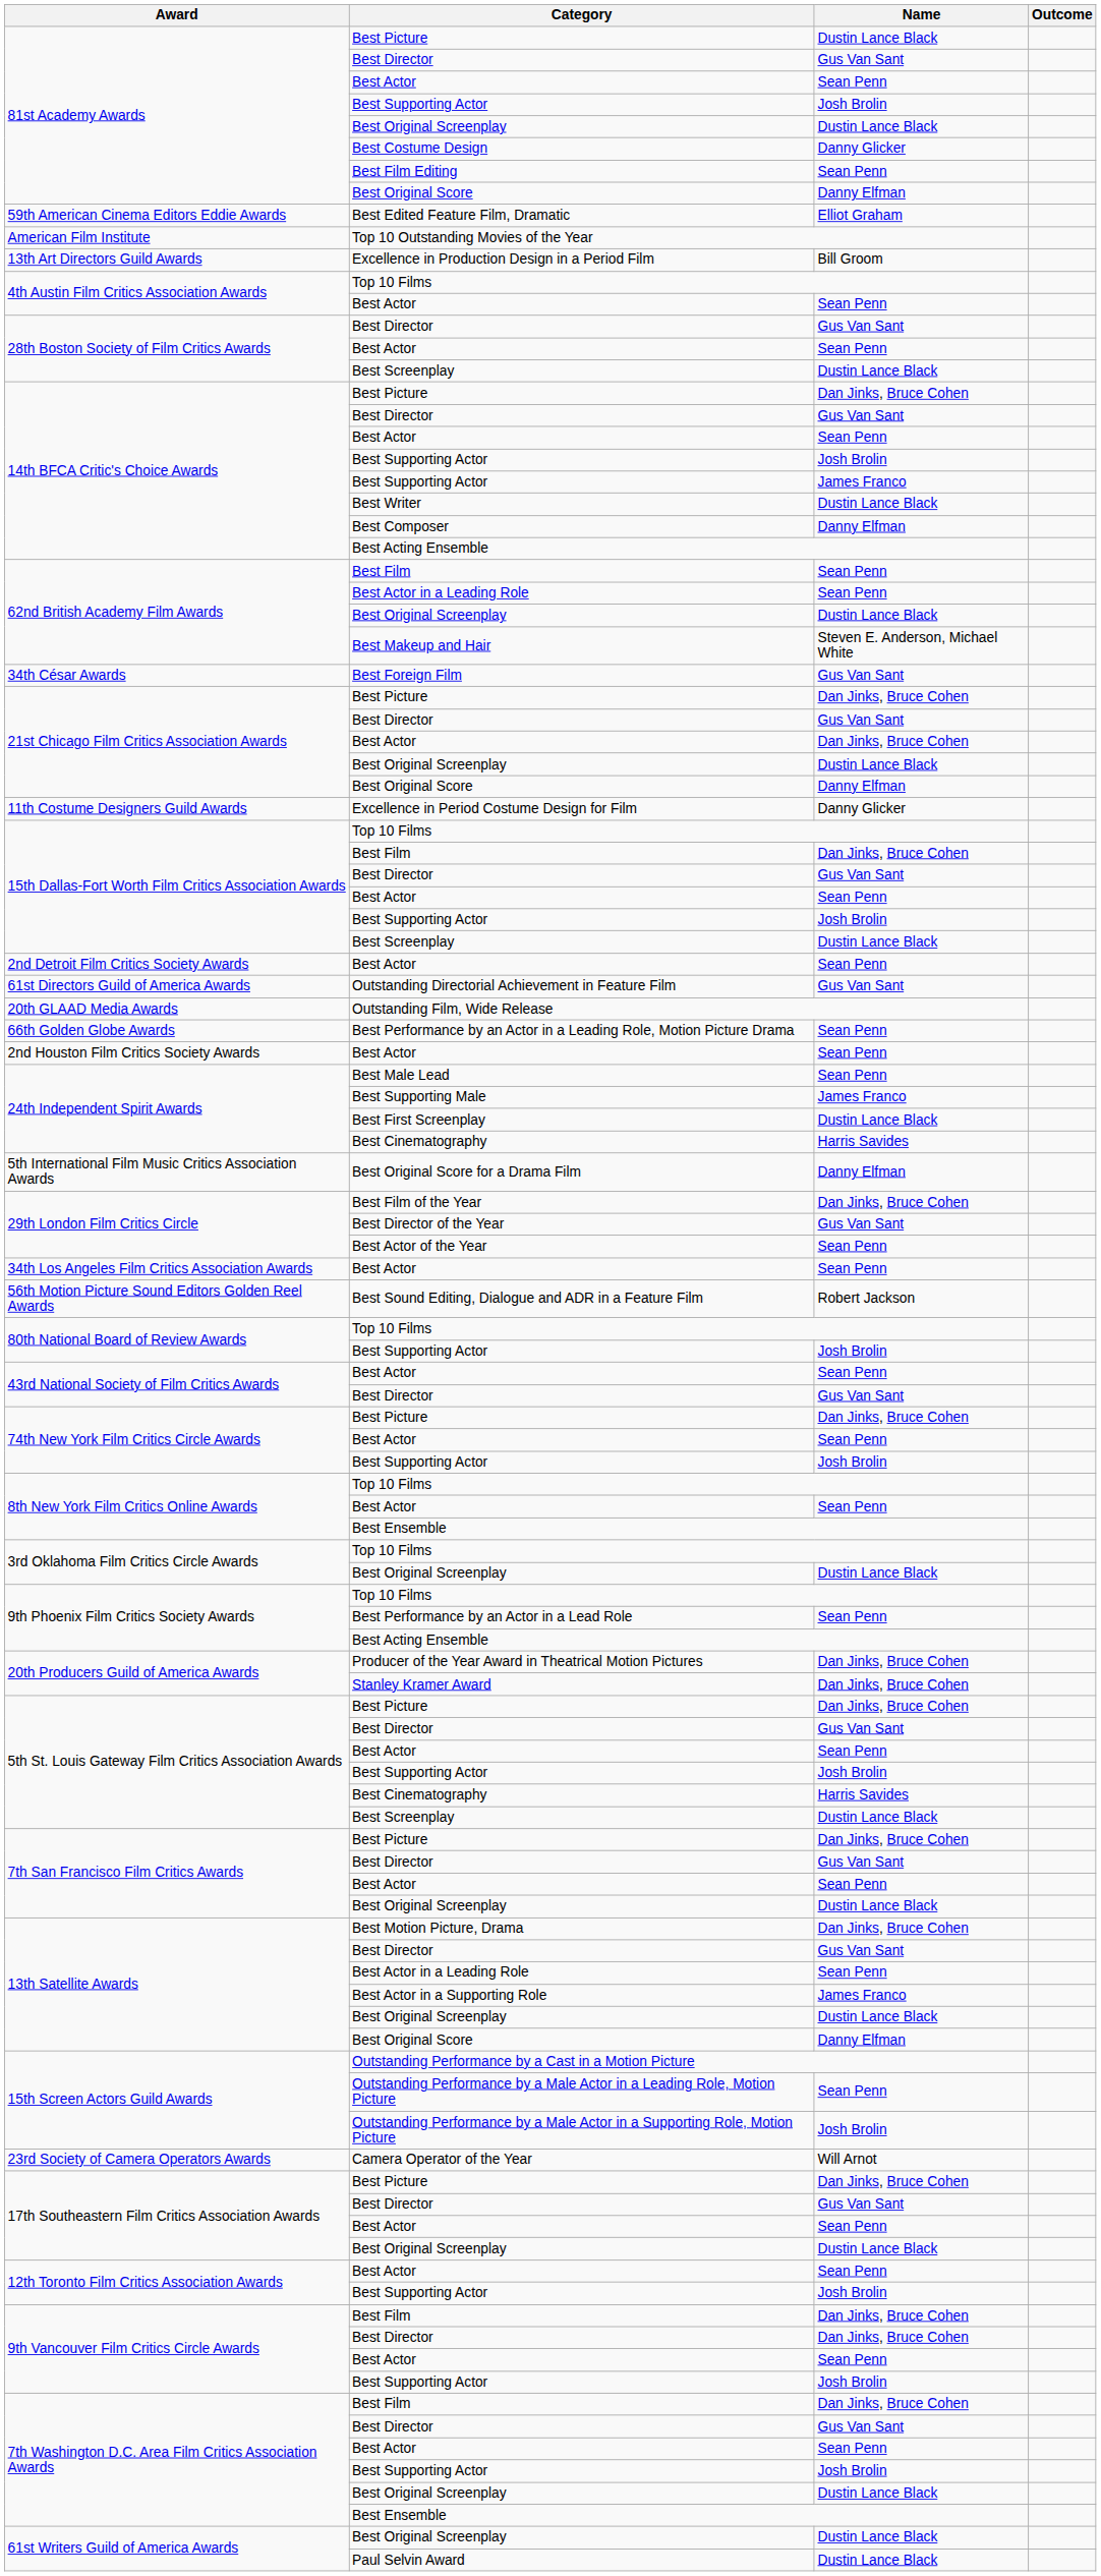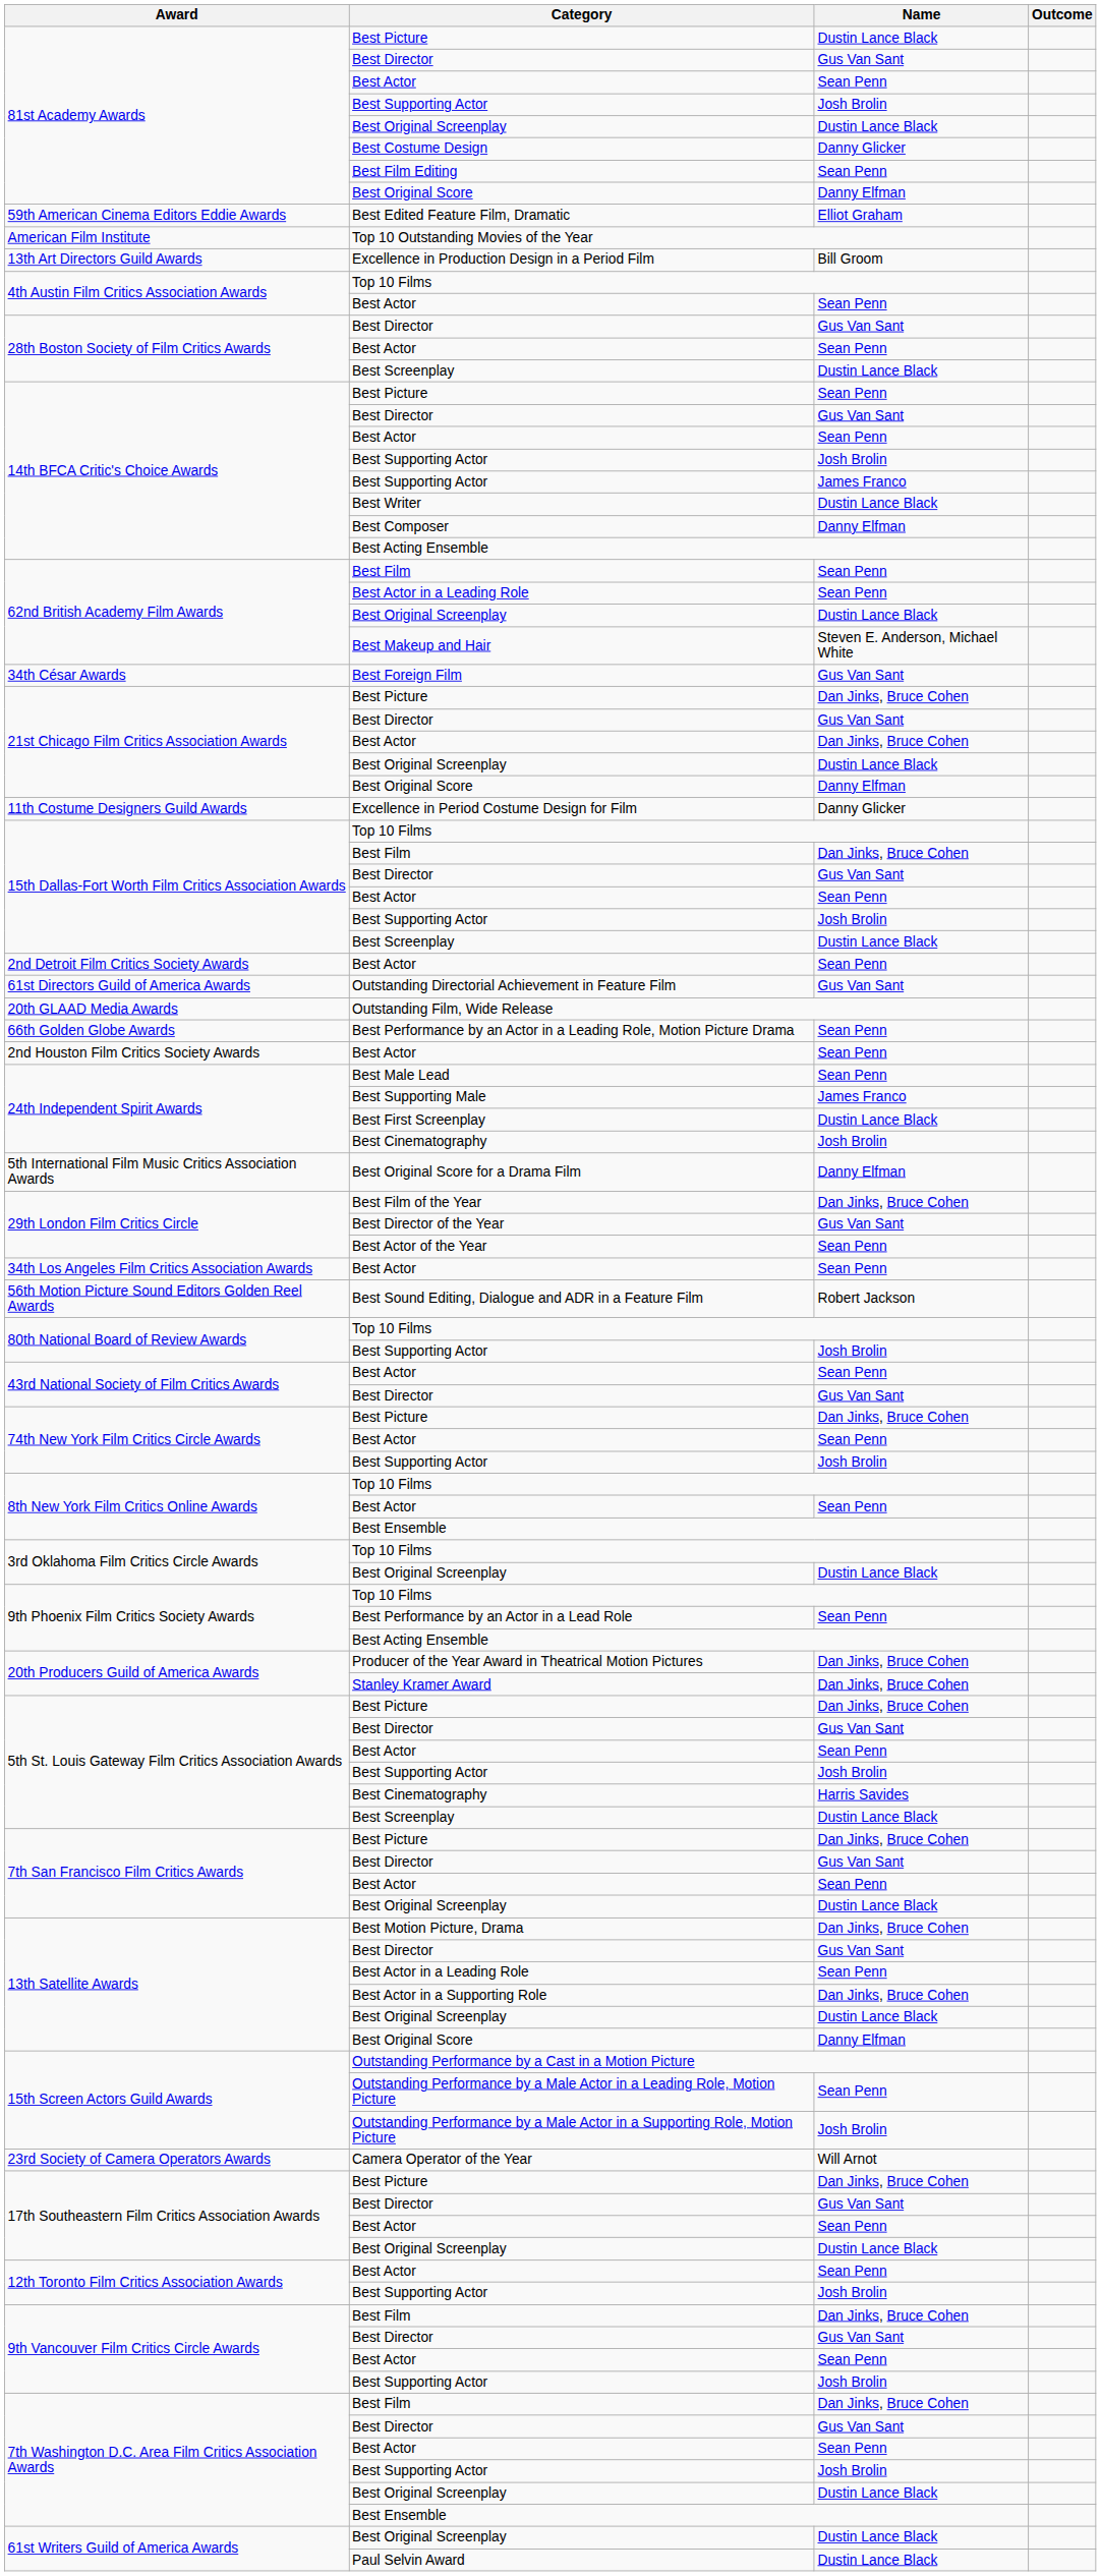 <table class="wikitable sortable" border="1" style="font-size: 100%;">
 <tr>
 <th>Award</th>
 <th>Category</th>
 <th>Name</th>
 <th>Outcome</th>
 </tr>
 <tr>
 <td rowspan="8"><a href='#'>81st Academy Awards</a></td>
 <td><a href='#'>Best Picture</a></td>
 <td><a href='#'>Dustin Lance Black</a></td>
 <td></td>
 </tr>
 <tr>
 <td><a href='#'>Best Director</a></td>
 <td><a href='#'>Gus Van Sant</a></td>
 <td></td>
 </tr>
 <tr>
 <td><a href='#'>Best Actor</a></td>
 <td><a href='#'>Sean Penn</a></td>
 <td></td>
 </tr>
 <tr>
 <td><a href='#'>Best Supporting Actor</a></td>
 <td><a href='#'>Josh Brolin</a></td>
 <td></td>
 </tr>
 <tr>
 <td><a href='#'>Best Original Screenplay</a></td>
 <td><a href='#'>Dustin Lance Black</a></td>
 <td></td>
 </tr>
 <tr>
 <td><a href='#'>Best Costume Design</a></td>
 <td><a href='#'>Danny Glicker</a></td>
 <td></td>
 </tr>
 <tr>
 <td><a href='#'>Best Film Editing</a></td>
 <td><a href='#'>Sean Penn</a></td>
 <td></td>
 </tr>
 <tr>
 <td><a href='#'>Best Original Score</a></td>
 <td><a href='#'>Danny Elfman</a></td>
 <td></td>
 </tr>
 <tr>
 <td><a href='#'>59th American Cinema Editors Eddie Awards</a></td>
 <td>Best Edited Feature Film, Dramatic</td>
 <td><a href='#'>Elliot Graham</a></td>
 <td></td>
 </tr>
 <tr>
 <td><a href='#'>American Film Institute</a></td>
 <td colspan="2">Top 10 Outstanding Movies of the Year</td>
 <td></td>
 </tr>
 <tr>
 <td><a href='#'>13th Art Directors Guild Awards</a></td>
 <td>Excellence in Production Design in a Period Film</td>
 <td>Bill Groom</td>
 <td></td>
 </tr>
 <tr>
 <td rowspan="2"><a href='#'>4th Austin Film Critics Association Awards</a></td>
 <td colspan="2">Top 10 Films</td>
 <td></td>
 </tr>
 <tr>
 <td>Best Actor</td>
 <td><a href='#'>Sean Penn</a></td>
 <td></td>
 </tr>
 <tr>
 <td rowspan="3"><a href='#'>28th Boston Society of Film Critics Awards</a></td>
 <td>Best Director</td>
 <td><a href='#'>Gus Van Sant</a></td>
 <td></td>
 </tr>
 <tr>
 <td>Best Actor</td>
 <td><a href='#'>Sean Penn</a></td>
 <td></td>
 </tr>
 <tr>
 <td>Best Screenplay</td>
 <td><a href='#'>Dustin Lance Black</a></td>
 <td></td>
 </tr>
 <tr>
 <td rowspan="8"><a href='#'>14th BFCA Critic's Choice Awards</a></td>
 <td>Best Picture</td>
-<td><a href='#'>Dan Jinks</a>, <a href='#'>Bruce Cohen</a></td>
+<td><a href='#'>Sean Penn</a></td>
 <td></td>
 </tr>
 <tr>
 <td>Best Director</td>
 <td><a href='#'>Gus Van Sant</a></td>
 <td></td>
 </tr>
 <tr>
 <td>Best Actor</td>
 <td><a href='#'>Sean Penn</a></td>
 <td></td>
 </tr>
 <tr>
 <td>Best Supporting Actor</td>
 <td><a href='#'>Josh Brolin</a></td>
 <td></td>
 </tr>
 <tr>
 <td>Best Supporting Actor</td>
 <td><a href='#'>James Franco</a></td>
 <td></td>
 </tr>
 <tr>
 <td>Best Writer</td>
 <td><a href='#'>Dustin Lance Black</a></td>
 <td></td>
 </tr>
 <tr>
 <td>Best Composer</td>
 <td><a href='#'>Danny Elfman</a></td>
 <td></td>
 </tr>
 <tr>
 <td colspan="2">Best Acting Ensemble</td>
 <td></td>
 </tr>
 <tr>
 <td rowspan="4"><a href='#'>62nd British Academy Film Awards</a></td>
 <td><a href='#'>Best Film</a></td>
 <td><a href='#'>Sean Penn</a></td>
 <td></td>
 </tr>
 <tr>
 <td><a href='#'>Best Actor in a Leading Role</a></td>
 <td><a href='#'>Sean Penn</a></td>
 <td></td>
 </tr>
 <tr>
 <td><a href='#'>Best Original Screenplay</a></td>
 <td><a href='#'>Dustin Lance Black</a></td>
 <td></td>
 </tr>
 <tr>
 <td><a href='#'>Best Makeup and Hair</a></td>
 <td>Steven E. Anderson, Michael White</td>
 <td></td>
 </tr>
 <tr>
 <td><a href='#'>34th César Awards</a></td>
 <td><a href='#'>Best Foreign Film</a></td>
 <td><a href='#'>Gus Van Sant</a></td>
 <td></td>
 </tr>
 <tr>
 <td rowspan="5"><a href='#'>21st Chicago Film Critics Association Awards</a></td>
 <td>Best Picture</td>
 <td><a href='#'>Dan Jinks</a>, <a href='#'>Bruce Cohen</a></td>
 <td></td>
 </tr>
 <tr>
 <td>Best Director</td>
 <td><a href='#'>Gus Van Sant</a></td>
 <td></td>
 </tr>
 <tr>
 <td>Best Actor</td>
 <td><a href='#'>Dan Jinks</a>, <a href='#'>Bruce Cohen</a></td>
 <td></td>
 </tr>
 <tr>
 <td>Best Original Screenplay</td>
 <td><a href='#'>Dustin Lance Black</a></td>
 <td></td>
 </tr>
 <tr>
 <td>Best Original Score</td>
 <td><a href='#'>Danny Elfman</a></td>
 <td></td>
 </tr>
 <tr>
 <td><a href='#'>11th Costume Designers Guild Awards</a></td>
 <td>Excellence in Period Costume Design for Film</td>
 <td>Danny Glicker</td>
 <td></td>
 </tr>
 <tr>
 <td rowspan="6"><a href='#'>15th Dallas-Fort Worth Film Critics Association Awards</a></td>
 <td colspan="2">Top 10 Films</td>
 <td></td>
 </tr>
 <tr>
 <td>Best Film</td>
 <td><a href='#'>Dan Jinks</a>, <a href='#'>Bruce Cohen</a></td>
 <td></td>
 </tr>
 <tr>
 <td>Best Director</td>
 <td><a href='#'>Gus Van Sant</a></td>
 <td></td>
 </tr>
 <tr>
 <td>Best Actor</td>
 <td><a href='#'>Sean Penn</a></td>
 <td></td>
 </tr>
 <tr>
 <td>Best Supporting Actor</td>
 <td><a href='#'>Josh Brolin</a></td>
 <td></td>
 </tr>
 <tr>
 <td>Best Screenplay</td>
 <td><a href='#'>Dustin Lance Black</a></td>
 <td></td>
 </tr>
 <tr>
 <td><a href='#'>2nd Detroit Film Critics Society Awards</a></td>
 <td>Best Actor</td>
 <td><a href='#'>Sean Penn</a></td>
 <td></td>
 </tr>
 <tr>
 <td><a href='#'>61st Directors Guild of America Awards</a></td>
 <td>Outstanding Directorial Achievement in Feature Film</td>
 <td><a href='#'>Gus Van Sant</a></td>
 <td></td>
 </tr>
 <tr>
 <td><a href='#'>20th GLAAD Media Awards</a></td>
 <td colspan="2">Outstanding Film, Wide Release</td>
 <td></td>
 </tr>
 <tr>
 <td><a href='#'>66th Golden Globe Awards</a></td>
 <td>Best Performance by an Actor in a Leading Role, Motion Picture Drama</td>
 <td><a href='#'>Sean Penn</a></td>
 <td></td>
 </tr>
 <tr>
 <td>2nd Houston Film Critics Society Awards</td>
 <td>Best Actor</td>
 <td><a href='#'>Sean Penn</a></td>
 <td></td>
 </tr>
 <tr>
 <td rowspan="4"><a href='#'>24th Independent Spirit Awards</a></td>
 <td>Best Male Lead</td>
 <td><a href='#'>Sean Penn</a></td>
 <td></td>
 </tr>
 <tr>
 <td>Best Supporting Male</td>
 <td><a href='#'>James Franco</a></td>
 <td></td>
 </tr>
 <tr>
 <td>Best First Screenplay</td>
 <td><a href='#'>Dustin Lance Black</a></td>
 <td></td>
 </tr>
 <tr>
 <td>Best Cinematography</td>
-<td><a href='#'>Harris Savides</a></td>
+<td><a href='#'>Josh Brolin</a></td>
 <td></td>
 </tr>
 <tr>
 <td rowspan="1">5th International Film Music Critics Association Awards</td>
 <td>Best Original Score for a Drama Film</td>
 <td><a href='#'>Danny Elfman</a></td>
 <td></td>
 </tr>
 <tr>
 <td rowspan="3"><a href='#'>29th London Film Critics Circle</a></td>
 <td>Best Film of the Year</td>
 <td><a href='#'>Dan Jinks</a>, <a href='#'>Bruce Cohen</a></td>
 <td></td>
 </tr>
 <tr>
 <td>Best Director of the Year</td>
 <td><a href='#'>Gus Van Sant</a></td>
 <td></td>
 </tr>
 <tr>
 <td>Best Actor of the Year</td>
 <td><a href='#'>Sean Penn</a></td>
 <td></td>
 </tr>
 <tr>
 <td><a href='#'>34th Los Angeles Film Critics Association Awards</a></td>
 <td>Best Actor</td>
 <td><a href='#'>Sean Penn</a></td>
 <td></td>
 </tr>
 <tr>
 <td><a href='#'>56th Motion Picture Sound Editors Golden Reel Awards</a></td>
 <td>Best Sound Editing, Dialogue and ADR in a Feature Film</td>
 <td>Robert Jackson</td>
 <td></td>
 </tr>
 <tr>
 <td rowspan="2"><a href='#'>80th National Board of Review Awards</a></td>
 <td colspan="2">Top 10 Films</td>
 <td></td>
 </tr>
 <tr>
 <td>Best Supporting Actor</td>
 <td><a href='#'>Josh Brolin</a></td>
 <td></td>
 </tr>
 <tr>
 <td rowspan="2"><a href='#'>43rd National Society of Film Critics Awards</a></td>
 <td>Best Actor</td>
 <td><a href='#'>Sean Penn</a></td>
 <td></td>
 </tr>
 <tr>
 <td>Best Director</td>
 <td><a href='#'>Gus Van Sant</a></td>
 <td></td>
 </tr>
 <tr>
 <td rowspan="3"><a href='#'>74th New York Film Critics Circle Awards</a></td>
 <td>Best Picture</td>
 <td><a href='#'>Dan Jinks</a>, <a href='#'>Bruce Cohen</a></td>
 <td></td>
 </tr>
 <tr>
 <td>Best Actor</td>
 <td><a href='#'>Sean Penn</a></td>
 <td></td>
 </tr>
 <tr>
 <td>Best Supporting Actor</td>
 <td><a href='#'>Josh Brolin</a></td>
 <td></td>
 </tr>
 <tr>
 <td rowspan="3"><a href='#'>8th New York Film Critics Online Awards</a></td>
 <td colspan="2">Top 10 Films</td>
 <td></td>
 </tr>
 <tr>
 <td>Best Actor</td>
 <td><a href='#'>Sean Penn</a></td>
 <td></td>
 </tr>
 <tr>
 <td colspan="2">Best Ensemble</td>
 <td></td>
 </tr>
 <tr>
 <td rowspan="2">3rd Oklahoma Film Critics Circle Awards</td>
 <td colspan="2">Top 10 Films</td>
 <td></td>
 </tr>
 <tr>
 <td>Best Original Screenplay</td>
 <td><a href='#'>Dustin Lance Black</a></td>
 <td></td>
 </tr>
 <tr>
 <td rowspan="3">9th Phoenix Film Critics Society Awards</td>
 <td colspan="2">Top 10 Films</td>
 <td></td>
 </tr>
 <tr>
 <td>Best Performance by an Actor in a Lead Role</td>
 <td><a href='#'>Sean Penn</a></td>
 <td></td>
 </tr>
 <tr>
 <td colspan="2">Best Acting Ensemble</td>
 <td></td>
 </tr>
 <tr>
 <td rowspan="2"><a href='#'>20th Producers Guild of America Awards</a></td>
 <td>Producer of the Year Award in Theatrical Motion Pictures</td>
 <td><a href='#'>Dan Jinks</a>, <a href='#'>Bruce Cohen</a></td>
 <td></td>
 </tr>
 <tr>
 <td><a href='#'>Stanley Kramer Award</a></td>
 <td><a href='#'>Dan Jinks</a>, <a href='#'>Bruce Cohen</a></td>
 <td></td>
 </tr>
 <tr>
 <td rowspan="6">5th St. Louis Gateway Film Critics Association Awards</td>
 <td>Best Picture</td>
 <td><a href='#'>Dan Jinks</a>, <a href='#'>Bruce Cohen</a></td>
 <td></td>
 </tr>
 <tr>
 <td>Best Director</td>
 <td><a href='#'>Gus Van Sant</a></td>
 <td></td>
 </tr>
 <tr>
 <td>Best Actor</td>
 <td><a href='#'>Sean Penn</a></td>
 <td></td>
 </tr>
 <tr>
 <td>Best Supporting Actor</td>
 <td><a href='#'>Josh Brolin</a></td>
 <td></td>
 </tr>
 <tr>
 <td>Best Cinematography</td>
 <td><a href='#'>Harris Savides</a></td>
 <td></td>
 </tr>
 <tr>
 <td>Best Screenplay</td>
 <td><a href='#'>Dustin Lance Black</a></td>
 <td></td>
 </tr>
 <tr>
 <td rowspan="4"><a href='#'>7th San Francisco Film Critics Awards</a></td>
 <td>Best Picture</td>
 <td><a href='#'>Dan Jinks</a>, <a href='#'>Bruce Cohen</a></td>
 <td></td>
 </tr>
 <tr>
 <td>Best Director</td>
 <td><a href='#'>Gus Van Sant</a></td>
 <td></td>
 </tr>
 <tr>
 <td>Best Actor</td>
 <td><a href='#'>Sean Penn</a></td>
 <td></td>
 </tr>
 <tr>
 <td>Best Original Screenplay</td>
 <td><a href='#'>Dustin Lance Black</a></td>
 <td></td>
 </tr>
 <tr>
 <td rowspan="6"><a href='#'>13th Satellite Awards</a></td>
 <td>Best Motion Picture, Drama</td>
 <td><a href='#'>Dan Jinks</a>, <a href='#'>Bruce Cohen</a></td>
 <td></td>
 </tr>
 <tr>
 <td>Best Director</td>
 <td><a href='#'>Gus Van Sant</a></td>
 <td></td>
 </tr>
 <tr>
 <td>Best Actor in a Leading Role</td>
 <td><a href='#'>Sean Penn</a></td>
 <td></td>
 </tr>
 <tr>
 <td>Best Actor in a Supporting Role</td>
-<td><a href='#'>James Franco</a></td>
+<td><a href='#'>Dan Jinks</a>, <a href='#'>Bruce Cohen</a></td>
 <td></td>
 </tr>
 <tr>
 <td>Best Original Screenplay</td>
 <td><a href='#'>Dustin Lance Black</a></td>
 <td></td>
 </tr>
 <tr>
 <td>Best Original Score</td>
 <td><a href='#'>Danny Elfman</a></td>
 <td></td>
 </tr>
 <tr>
 <td rowspan="3"><a href='#'>15th Screen Actors Guild Awards</a></td>
 <td colspan="2"><a href='#'>Outstanding Performance by a Cast in a Motion Picture</a></td>
 <td></td>
 </tr>
 <tr>
 <td><a href='#'>Outstanding Performance by a Male Actor in a Leading Role, Motion Picture</a></td>
 <td><a href='#'>Sean Penn</a></td>
 <td></td>
 </tr>
 <tr>
 <td><a href='#'>Outstanding Performance by a Male Actor in a Supporting Role, Motion Picture</a></td>
 <td><a href='#'>Josh Brolin</a></td>
 <td></td>
 </tr>
 <tr>
 <td><a href='#'>23rd Society of Camera Operators Awards</a></td>
 <td>Camera Operator of the Year</td>
 <td>Will Arnot</td>
 <td></td>
 </tr>
 <tr>
 <td rowspan="4">17th Southeastern Film Critics Association Awards</td>
 <td>Best Picture</td>
 <td><a href='#'>Dan Jinks</a>, <a href='#'>Bruce Cohen</a></td>
 <td></td>
 </tr>
 <tr>
 <td>Best Director</td>
 <td><a href='#'>Gus Van Sant</a></td>
 <td></td>
 </tr>
 <tr>
 <td>Best Actor</td>
 <td><a href='#'>Sean Penn</a></td>
 <td></td>
 </tr>
 <tr>
 <td>Best Original Screenplay</td>
 <td><a href='#'>Dustin Lance Black</a></td>
 <td></td>
 </tr>
 <tr>
 <td rowspan="2"><a href='#'>12th Toronto Film Critics Association Awards</a></td>
 <td>Best Actor</td>
 <td><a href='#'>Sean Penn</a></td>
 <td></td>
 </tr>
 <tr>
 <td>Best Supporting Actor</td>
 <td><a href='#'>Josh Brolin</a></td>
 <td></td>
 </tr>
 <tr>
 <td rowspan="4"><a href='#'>9th Vancouver Film Critics Circle Awards</a></td>
 <td>Best Film</td>
 <td><a href='#'>Dan Jinks</a>, <a href='#'>Bruce Cohen</a></td>
 <td></td>
 </tr>
 <tr>
 <td>Best Director</td>
-<td><a href='#'>Dan Jinks</a>, <a href='#'>Bruce Cohen</a></td>
+<td><a href='#'>Gus Van Sant</a></td>
 <td></td>
 </tr>
 <tr>
 <td>Best Actor</td>
 <td><a href='#'>Sean Penn</a></td>
 <td></td>
 </tr>
 <tr>
 <td>Best Supporting Actor</td>
 <td><a href='#'>Josh Brolin</a></td>
 <td></td>
 </tr>
 <tr>
 <td rowspan="6"><a href='#'>7th Washington D.C. Area Film Critics Association Awards</a></td>
 <td>Best Film</td>
 <td><a href='#'>Dan Jinks</a>, <a href='#'>Bruce Cohen</a></td>
 <td></td>
 </tr>
 <tr>
 <td>Best Director</td>
 <td><a href='#'>Gus Van Sant</a></td>
 <td></td>
 </tr>
 <tr>
 <td>Best Actor</td>
 <td><a href='#'>Sean Penn</a></td>
 <td></td>
 </tr>
 <tr>
 <td>Best Supporting Actor</td>
 <td><a href='#'>Josh Brolin</a></td>
 <td></td>
 </tr>
 <tr>
 <td>Best Original Screenplay</td>
 <td><a href='#'>Dustin Lance Black</a></td>
 <td></td>
 </tr>
 <tr>
 <td colspan="2">Best Ensemble</td>
 <td></td>
 </tr>
 <tr>
 <td rowspan="2"><a href='#'>61st Writers Guild of America Awards</a></td>
 <td>Best Original Screenplay</td>
 <td><a href='#'>Dustin Lance Black</a></td>
 <td></td>
 </tr>
 <tr>
 <td>Paul Selvin Award</td>
 <td><a href='#'>Dustin Lance Black</a></td>
 <td></td>
 </tr>
 </table>
